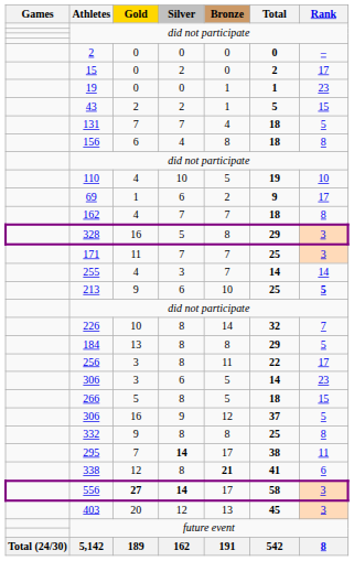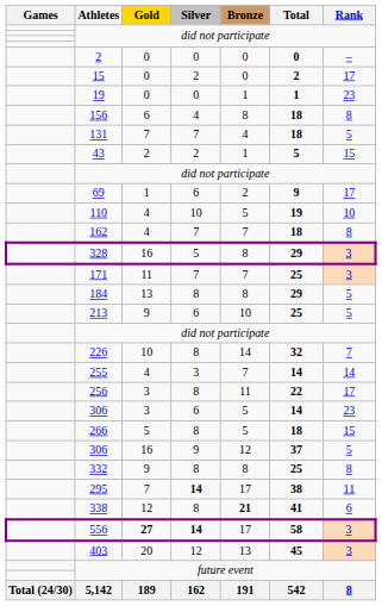 <table class="wikitable" style="text-align:center; font-size:90%;">
 <tr>
 <th>Games</th>
 <th>Athletes</th>
 <td style="background:gold; width:3.7em; font-weight:bold;">Gold</td>
 <td style="background:silver; width:3.7em; font-weight:bold;">Silver</td>
 <td style="background:#cc9966; width:3.7em; font-weight:bold;">Bronze</td>
 <th style="width:4em; font-weight:bold;">Total</th>
 <th style="width:4em; font-weight:bold;"><a href='#'>Rank</a></th>
 </tr>
 <tr>
 <td align=left></td>
 <td colspan=6 rowspan="4"><em>did not participate</em></td>
 </tr>
 <tr>
 <td align=left></td>
 </tr>
 <tr>
 <td align=left></td>
 </tr>
 <tr>
 <td align=left></td>
 </tr>
 <tr>
 <td align=left></td>
 <td><a href='#'>2</a></td>
 <td>0</td>
 <td>0</td>
 <td>0</td>
 <td><strong>0</strong></td>
 <td><a href='#'>–</a></td>
 </tr>
 <tr>
 <td align=left></td>
 <td><a href='#'>15</a></td>
 <td>0</td>
 <td>2</td>
 <td>0</td>
 <td><strong>2</strong></td>
 <td><a href='#'>17</a></td>
 </tr>
 <tr>
 <td align=left></td>
 <td><a href='#'>19</a></td>
 <td>0</td>
 <td>0</td>
 <td>1</td>
 <td><strong>1</strong></td>
 <td><a href='#'>23</a></td>
 </tr>
 <tr>
 <td align=left></td>
-<td><a href='#'>43</a></td>
-<td>2</td>
-<td>2</td>
-<td>1</td>
-<td><strong>5</strong></td>
-<td><a href='#'>15</a></td>
+<td><a href='#'>156</a></td>
+<td>6</td>
+<td>4</td>
+<td>8</td>
+<td><strong>18</strong></td>
+<td><a href='#'>8</a></td>
 </tr>
 <tr>
 <td align=left></td>
 <td><a href='#'>131</a></td>
 <td>7</td>
 <td>7</td>
 <td>4</td>
 <td><strong>18</strong></td>
 <td><a href='#'>5</a></td>
 </tr>
 <tr>
 <td align=left></td>
-<td><a href='#'>156</a></td>
-<td>6</td>
-<td>4</td>
-<td>8</td>
-<td><strong>18</strong></td>
-<td><a href='#'>8</a></td>
+<td><a href='#'>43</a></td>
+<td>2</td>
+<td>2</td>
+<td>1</td>
+<td><strong>5</strong></td>
+<td><a href='#'>15</a></td>
 </tr>
 <tr>
 <td align=left></td>
 <td colspan=6><em>did not participate</em></td>
+</tr>
+<tr>
+<td align=left></td>
+<td><a href='#'>69</a></td>
+<td>1</td>
+<td>6</td>
+<td>2</td>
+<td><strong>9</strong></td>
+<td><a href='#'>17</a></td>
 </tr>
 <tr>
 <td align=left></td>
 <td><a href='#'>110</a></td>
 <td>4</td>
 <td>10</td>
 <td>5</td>
 <td><strong>19</strong></td>
 <td><a href='#'>10</a></td>
-</tr>
-<tr>
-<td align=left></td>
-<td><a href='#'>69</a></td>
-<td>1</td>
-<td>6</td>
-<td>2</td>
-<td><strong>9</strong></td>
-<td><a href='#'>17</a></td>
 </tr>
 <tr>
 <td align=left></td>
 <td><a href='#'>162</a></td>
 <td>4</td>
 <td>7</td>
 <td>7</td>
 <td><strong>18</strong></td>
 <td><a href='#'>8</a></td>
 </tr>
 <tr style="border: 3px solid purple">
 <td align=left></td>
 <td><a href='#'>328</a></td>
 <td>16</td>
 <td>5</td>
 <td>8</td>
 <td><strong>29</strong></td>
 <td bgcolor=ffdab9><a href='#'>3</a></td>
 </tr>
 <tr>
 <td align=left></td>
 <td><a href='#'>171</a></td>
 <td>11</td>
 <td>7</td>
 <td>7</td>
 <td><strong>25</strong></td>
 <td bgcolor=ffdab9><a href='#'>3</a></td>
 </tr>
 <tr>
 <td align=left></td>
-<td><a href='#'>255</a></td>
-<td>4</td>
-<td>3</td>
-<td>7</td>
-<td><strong>14</strong></td>
-<td><a href='#'>14</a></td>
+<td><a href='#'>184</a></td>
+<td>13</td>
+<td>8</td>
+<td>8</td>
+<td><strong>29</strong></td>
+<td><a href='#'>5</a></td>
 </tr>
 <tr>
 <td align=left></td>
 <td><a href='#'>213</a></td>
 <td>9</td>
 <td>6</td>
 <td>10</td>
 <td><strong>25</strong></td>
-<td><strong><a href='#'>5</a></strong></td>
+<td><a href='#'>5</a></td>
 </tr>
 <tr>
 <td align=left></td>
 <td colspan=6><em>did not participate</em></td>
 </tr>
 <tr>
 <td align=left></td>
 <td><a href='#'>226</a></td>
 <td>10</td>
 <td>8</td>
 <td>14</td>
 <td><strong>32</strong></td>
 <td><a href='#'>7</a></td>
 </tr>
 <tr>
 <td align=left></td>
-<td><a href='#'>184</a></td>
-<td>13</td>
-<td>8</td>
-<td>8</td>
-<td><strong>29</strong></td>
-<td><a href='#'>5</a></td>
+<td><a href='#'>255</a></td>
+<td>4</td>
+<td>3</td>
+<td>7</td>
+<td><strong>14</strong></td>
+<td><a href='#'>14</a></td>
 </tr>
 <tr>
 <td align=left></td>
 <td><a href='#'>256</a></td>
 <td>3</td>
 <td>8</td>
 <td>11</td>
 <td><strong>22</strong></td>
 <td><a href='#'>17</a></td>
 </tr>
 <tr>
 <td align=left></td>
 <td><a href='#'>306</a></td>
 <td>3</td>
 <td>6</td>
 <td>5</td>
 <td><strong>14</strong></td>
 <td><a href='#'>23</a></td>
 </tr>
 <tr>
 <td align=left></td>
 <td><a href='#'>266</a></td>
 <td>5</td>
 <td>8</td>
 <td>5</td>
 <td><strong>18</strong></td>
 <td><a href='#'>15</a></td>
 </tr>
 <tr>
 <td align=left></td>
 <td><a href='#'>306</a></td>
 <td>16</td>
 <td>9</td>
 <td>12</td>
 <td><strong>37</strong></td>
 <td><a href='#'>5</a></td>
 </tr>
 <tr>
 <td align=left></td>
 <td><a href='#'>332</a></td>
 <td>9</td>
 <td>8</td>
 <td>8</td>
 <td><strong>25</strong></td>
 <td><a href='#'>8</a></td>
 </tr>
 <tr>
 <td align=left></td>
 <td><a href='#'>295</a></td>
 <td>7</td>
 <td><strong>14</strong></td>
 <td>17</td>
 <td><strong>38</strong></td>
 <td><a href='#'>11</a></td>
 </tr>
 <tr>
 <td align=left></td>
 <td><a href='#'>338</a></td>
 <td>12</td>
 <td>8</td>
 <td><strong>21</strong></td>
 <td><strong>41</strong></td>
 <td><a href='#'>6</a></td>
 </tr>
 <tr style="border: 3px solid purple">
 <td align=left></td>
 <td><a href='#'>556</a></td>
 <td><strong>27</strong></td>
 <td><strong>14</strong></td>
 <td>17</td>
 <td><strong>58</strong></td>
 <td bgcolor=ffdab9><a href='#'>3</a></td>
 </tr>
 <tr>
 <td align=left></td>
 <td><a href='#'>403</a></td>
 <td>20</td>
 <td>12</td>
 <td>13</td>
 <td><strong>45</strong></td>
 <td bgcolor=ffdab9><a href='#'>3</a></td>
 </tr>
 <tr>
 <td align = left></td>
 <td colspan=6 rowspan=2><em>future event</em></td>
 </tr>
 <tr>
 <td align = left></td>
 </tr>
 <tr>
 <th colspan=1>Total (24/30)</th>
 <th>5,142</th>
 <th>189</th>
 <th>162</th>
 <th>191</th>
 <th>542</th>
 <th><a href='#'>8</a></th>
 </tr>
 </table>
